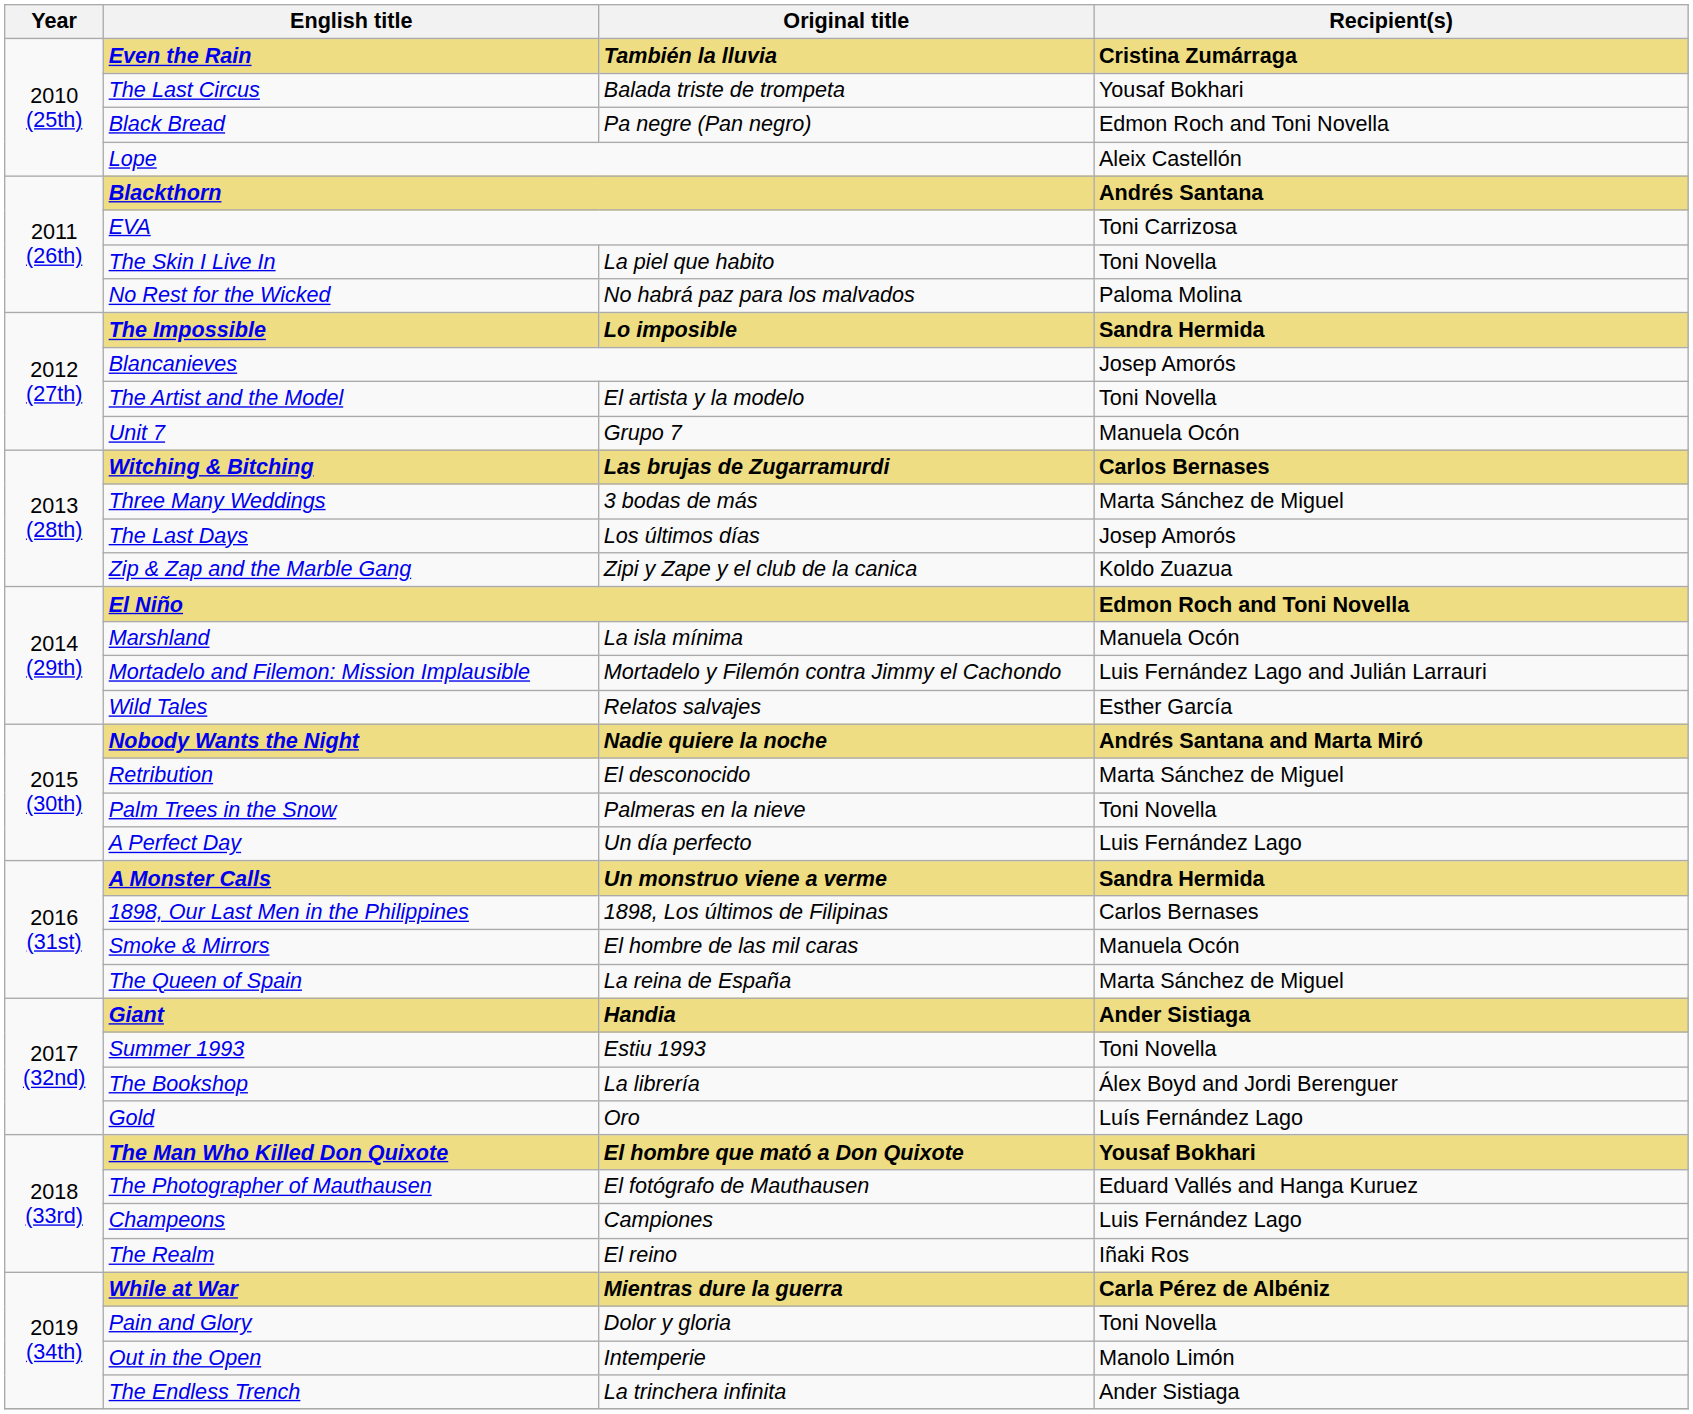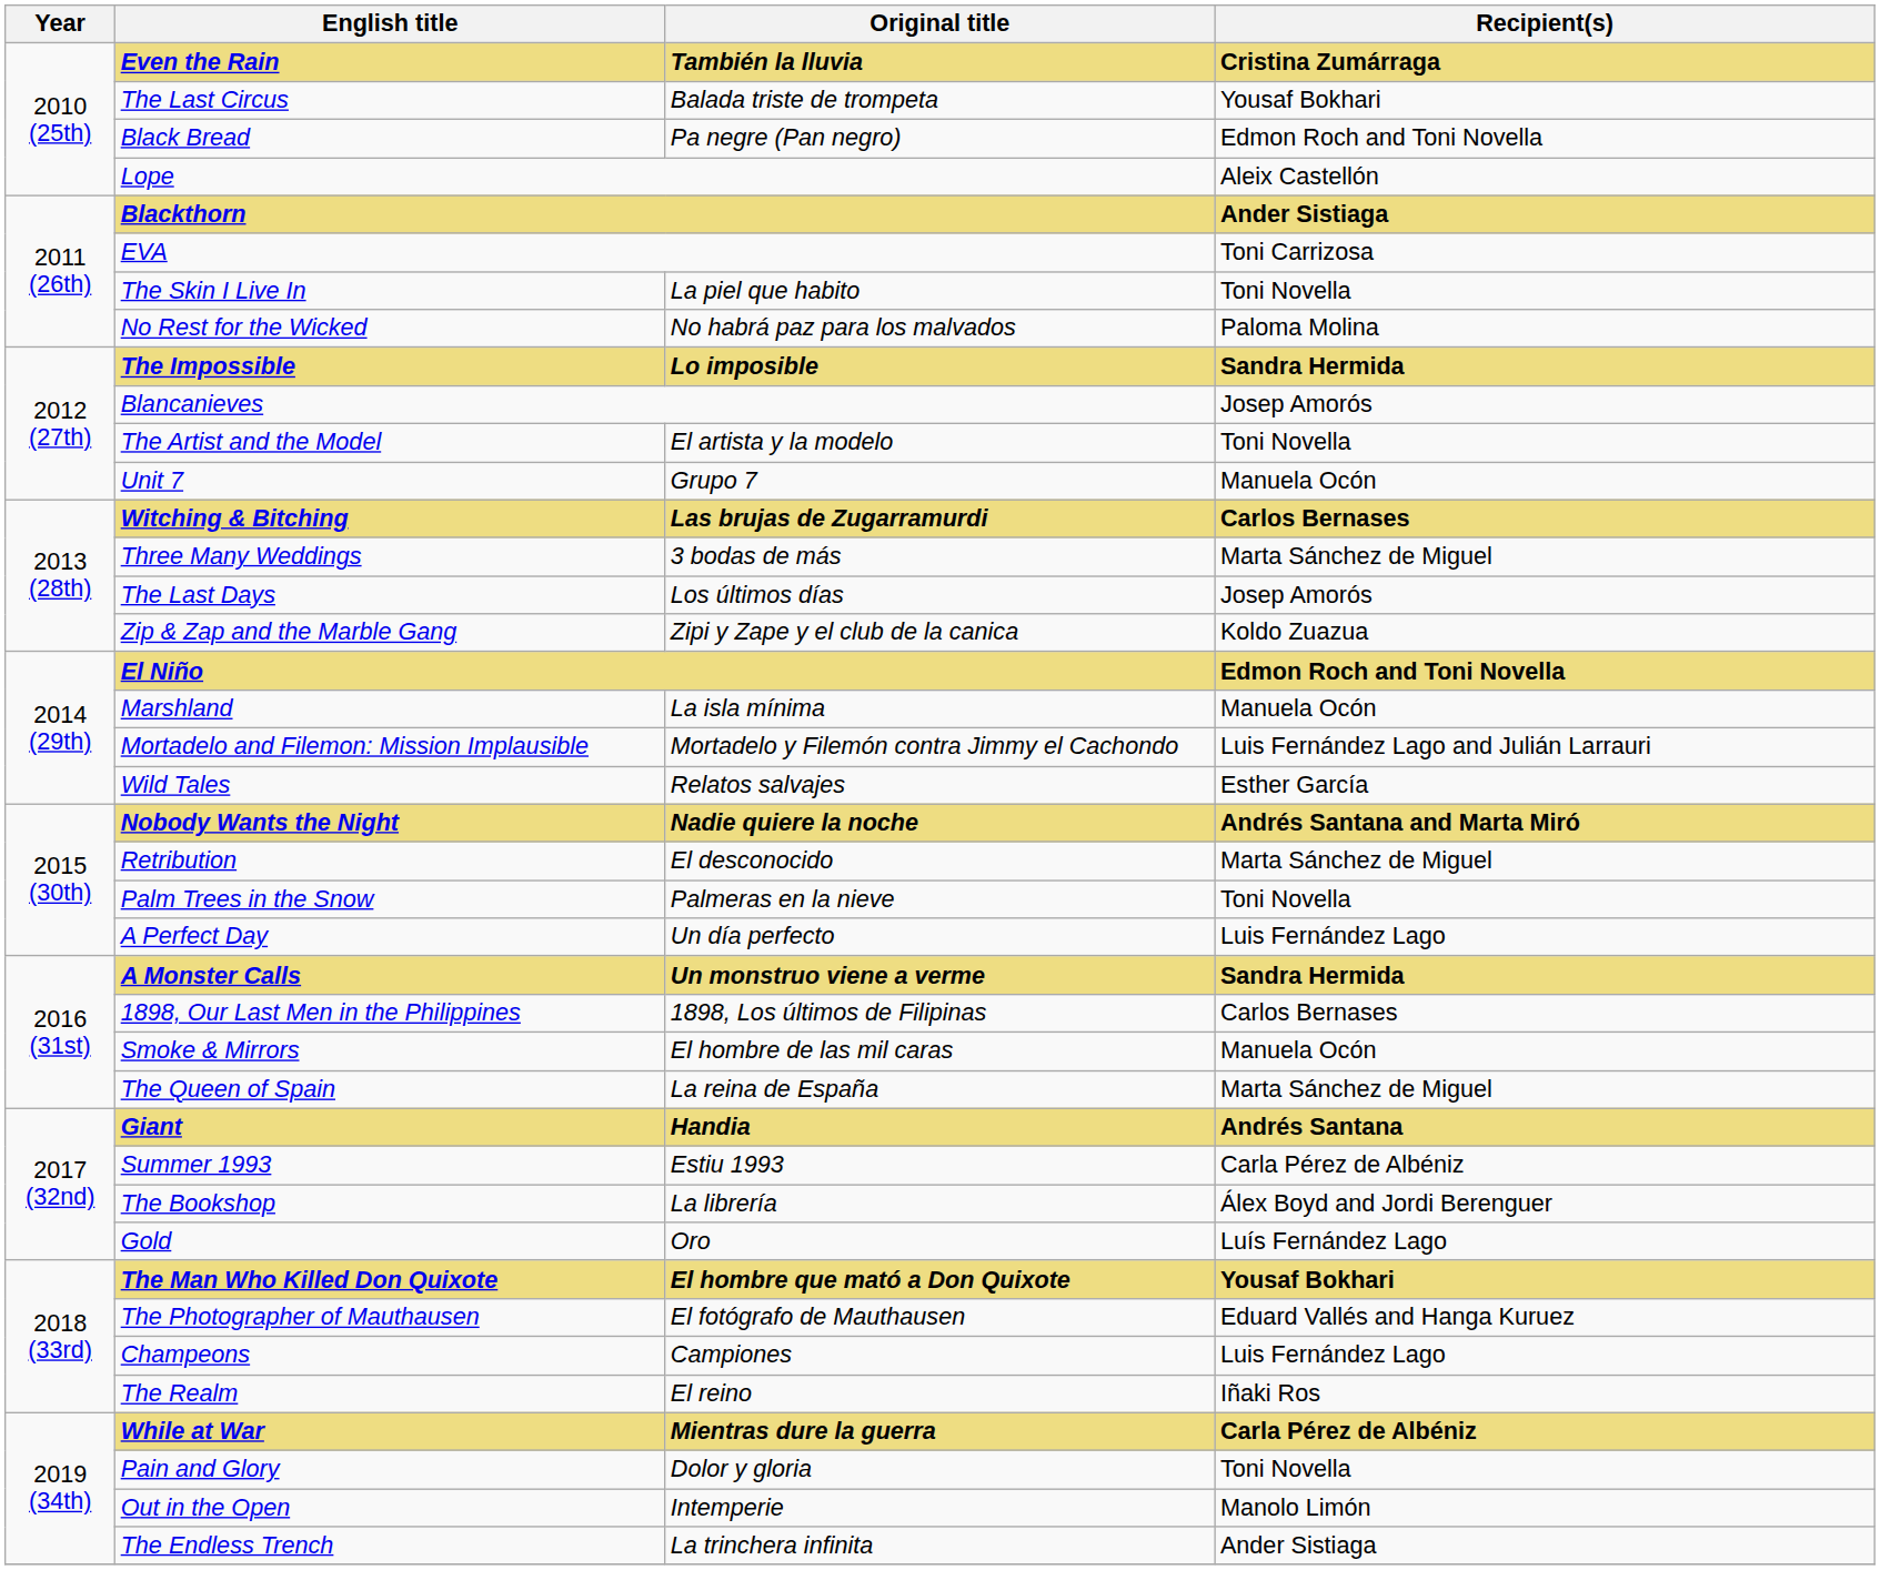 <table class="wikitable sortable" style="text-align:left;"style="width:95%">
 <tr>
 <th scope="col" style="width:5%;">Year</th>
 <th scope="col" style="width:25%;">English title</th>
 <th scope="col" style="width:25%;">Original title</th>
 <th scope="col" style="width:30%;">Recipient(s)</th>
 </tr>
 <tr>
 <td rowspan="4" style="text-align:center;">2010<br><a href='#'>(25th)</a> <br></td>
 <td style="background:#eedd82;"><strong><em><a href='#'>Even the Rain</a></em></strong></td>
 <td style="background:#eedd82;"><strong><em>También la lluvia</em></strong></td>
 <td style="background:#eedd82;"><strong>Cristina Zumárraga</strong></td>
 </tr>
 <tr>
 <td><em><a href='#'>The Last Circus</a></em></td>
 <td><em>Balada triste de trompeta</em></td>
 <td>Yousaf Bokhari</td>
 </tr>
 <tr>
 <td><em><a href='#'>Black Bread</a></em></td>
 <td><em>Pa negre (Pan negro)</em></td>
 <td>Edmon Roch and Toni Novella</td>
 </tr>
 <tr>
 <td colspan="2"><em><a href='#'>Lope</a></em></td>
 <td>Aleix Castellón</td>
 </tr>
 <tr>
 <td rowspan="4" style="text-align:center;">2011<br><a href='#'>(26th)</a> <br></td>
 <td colspan="2" style="background:#eedd82;"><strong><em><a href='#'>Blackthorn</a></em></strong></td>
-<td style="background:#eedd82;"><strong>Andrés Santana</strong></td>
+<td style="background:#eedd82;"><strong>Ander Sistiaga</strong></td>
 </tr>
 <tr>
 <td colspan="2"><em><a href='#'>EVA</a></em></td>
 <td>Toni Carrizosa</td>
 </tr>
 <tr>
 <td><em><a href='#'>The Skin I Live In</a></em></td>
 <td><em>La piel que habito</em></td>
 <td>Toni Novella</td>
 </tr>
 <tr>
 <td><em><a href='#'>No Rest for the Wicked</a></em></td>
 <td><em>No habrá paz para los malvados</em></td>
 <td>Paloma Molina</td>
 </tr>
 <tr>
 <td rowspan="4" style="text-align:center;">2012<br><a href='#'>(27th)</a> <br></td>
 <td style="background:#eedd82;"><strong><em><a href='#'>The Impossible</a></em></strong></td>
 <td style="background:#eedd82;"><strong><em>Lo imposible</em></strong></td>
 <td style="background:#eedd82;"><strong>Sandra Hermida</strong></td>
 </tr>
 <tr>
 <td colspan="2"><em><a href='#'>Blancanieves</a></em></td>
 <td>Josep Amorós</td>
 </tr>
 <tr>
 <td><em><a href='#'>The Artist and the Model</a></em></td>
 <td><em>El artista y la modelo</em></td>
 <td>Toni Novella</td>
 </tr>
 <tr>
 <td><em><a href='#'>Unit 7</a></em></td>
 <td><em>Grupo 7</em></td>
 <td>Manuela Ocón</td>
 </tr>
 <tr>
 <td rowspan="4" style="text-align:center;">2013<br><a href='#'>(28th)</a> <br></td>
 <td style="background:#eedd82;"><strong><em><a href='#'>Witching & Bitching</a></em></strong></td>
 <td style="background:#eedd82;"><strong><em>Las brujas de Zugarramurdi</em></strong></td>
 <td style="background:#eedd82;"><strong>Carlos Bernases</strong></td>
 </tr>
 <tr>
 <td><em><a href='#'>Three Many Weddings</a></em></td>
 <td><em>3 bodas de más</em></td>
 <td>Marta Sánchez de Miguel</td>
 </tr>
 <tr>
 <td><em><a href='#'>The Last Days</a></em></td>
 <td><em>Los últimos días</em></td>
 <td>Josep Amorós</td>
 </tr>
 <tr>
 <td><em><a href='#'>Zip & Zap and the Marble Gang</a></em></td>
 <td><em>Zipi y Zape y el club de la canica</em></td>
 <td>Koldo Zuazua</td>
 </tr>
 <tr>
 <td rowspan="4" style="text-align:center;">2014<br><a href='#'>(29th)</a> <br></td>
 <td colspan="2" style="background:#eedd82;"><strong><em><a href='#'>El Niño</a></em></strong></td>
 <td style="background:#eedd82;"><strong>Edmon Roch and Toni Novella</strong></td>
 </tr>
 <tr>
 <td><em><a href='#'>Marshland</a></em></td>
 <td><em>La isla mínima</em></td>
 <td>Manuela Ocón</td>
 </tr>
 <tr>
 <td><em><a href='#'>Mortadelo and Filemon: Mission Implausible</a></em></td>
 <td><em>Mortadelo y Filemón contra Jimmy el Cachondo</em></td>
 <td>Luis Fernández Lago and Julián Larrauri</td>
 </tr>
 <tr>
 <td><em><a href='#'>Wild Tales</a></em></td>
 <td><em>Relatos salvajes</em></td>
 <td>Esther García</td>
 </tr>
 <tr>
 <td rowspan="4" style="text-align:center;">2015<br><a href='#'>(30th)</a> <br></td>
 <td style="background:#eedd82;"><strong><em><a href='#'>Nobody Wants the Night</a></em></strong></td>
 <td style="background:#eedd82;"><strong><em>Nadie quiere la noche</em></strong></td>
 <td style="background:#eedd82;"><strong>Andrés Santana and Marta Miró</strong></td>
 </tr>
 <tr>
 <td><em><a href='#'>Retribution</a></em></td>
 <td><em>El desconocido</em></td>
 <td>Marta Sánchez de Miguel</td>
 </tr>
 <tr>
 <td><em><a href='#'>Palm Trees in the Snow</a></em></td>
 <td><em>Palmeras en la nieve</em></td>
 <td>Toni Novella</td>
 </tr>
 <tr>
 <td><em><a href='#'>A Perfect Day</a></em></td>
 <td><em>Un día perfecto</em></td>
 <td>Luis Fernández Lago</td>
 </tr>
 <tr>
 <td rowspan="4" style="text-align:center;">2016<br><a href='#'>(31st)</a><br></td>
 <td style="background:#eedd82;"><strong><em><a href='#'>A Monster Calls</a></em></strong></td>
 <td style="background:#eedd82;"><strong><em>Un monstruo viene a verme</em></strong></td>
 <td style="background:#eedd82;"><strong>Sandra Hermida</strong></td>
 </tr>
 <tr>
 <td><em><a href='#'>1898, Our Last Men in the Philippines</a></em></td>
 <td><em>1898, Los últimos de Filipinas</em></td>
 <td>Carlos Bernases</td>
 </tr>
 <tr>
 <td><em><a href='#'>Smoke & Mirrors</a></em></td>
 <td><em>El hombre de las mil caras</em></td>
 <td>Manuela Ocón</td>
 </tr>
 <tr>
 <td><em><a href='#'>The Queen of Spain</a></em></td>
 <td><em>La reina de España</em></td>
 <td>Marta Sánchez de Miguel</td>
 </tr>
 <tr>
 <td rowspan="4" style="text-align:center;">2017<br><a href='#'>(32nd)</a><br></td>
 <td style="background:#eedd82;"><strong><em><a href='#'>Giant</a></em></strong></td>
 <td style="background:#eedd82;"><strong><em>Handia</em></strong></td>
-<td style="background:#eedd82;"><strong>Ander Sistiaga</strong></td>
+<td style="background:#eedd82;"><strong>Andrés Santana</strong></td>
 </tr>
 <tr>
 <td><em><a href='#'>Summer 1993</a></em></td>
 <td><em>Estiu 1993</em></td>
-<td>Toni Novella</td>
+<td>Carla Pérez de Albéniz</td>
 </tr>
 <tr>
 <td><em><a href='#'>The Bookshop</a></em></td>
 <td><em>La librería</em></td>
 <td>Álex Boyd and Jordi Berenguer</td>
 </tr>
 <tr>
 <td><em><a href='#'>Gold</a></em></td>
 <td><em>Oro</em></td>
 <td>Luís Fernández Lago</td>
 </tr>
 <tr>
 <td rowspan="4" style="text-align:center;">2018<br><a href='#'>(33rd)</a><br></td>
 <td style="background:#eedd82;"><strong><em><a href='#'>The Man Who Killed Don Quixote</a></em></strong></td>
 <td style="background:#eedd82;"><strong><em>El hombre que mató a Don Quixote</em></strong></td>
 <td style="background:#eedd82;"><strong>Yousaf Bokhari</strong></td>
 </tr>
 <tr>
 <td><em><a href='#'>The Photographer of Mauthausen</a></em></td>
 <td><em>El fotógrafo de Mauthausen</em></td>
 <td>Eduard Vallés and Hanga Kuruez</td>
 </tr>
 <tr>
 <td><em><a href='#'>Champeons</a></em></td>
 <td><em>Campiones</em></td>
 <td>Luis Fernández Lago</td>
 </tr>
 <tr>
 <td><em><a href='#'>The Realm</a></em></td>
 <td><em>El reino</em></td>
 <td>Iñaki Ros</td>
 </tr>
 <tr>
 <td rowspan="4" style="text-align:center;">2019<br><a href='#'>(34th)</a><br></td>
 <td style="background:#eedd82;"><strong><em><a href='#'>While at War</a></em></strong></td>
 <td style="background:#eedd82;"><strong><em>Mientras dure la guerra</em></strong></td>
 <td style="background:#eedd82;"><strong>Carla Pérez de Albéniz</strong></td>
 </tr>
 <tr>
 <td><em><a href='#'>Pain and Glory</a></em></td>
 <td><em>Dolor y gloria</em></td>
 <td>Toni Novella</td>
 </tr>
 <tr>
 <td><em><a href='#'>Out in the Open</a></em></td>
 <td><em>Intemperie</em></td>
 <td>Manolo Limón</td>
 </tr>
 <tr>
 <td><em><a href='#'>The Endless Trench</a></em></td>
 <td><em>La trinchera infinita</em></td>
 <td>Ander Sistiaga</td>
 </tr>
 <tr>
 </tr>
 </table>
